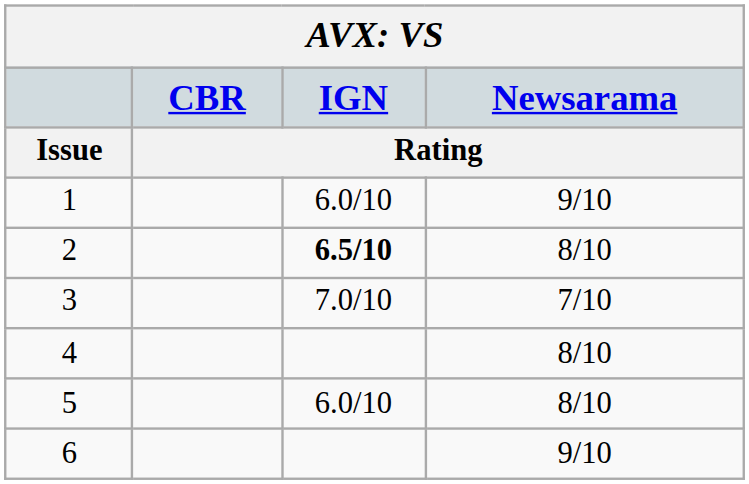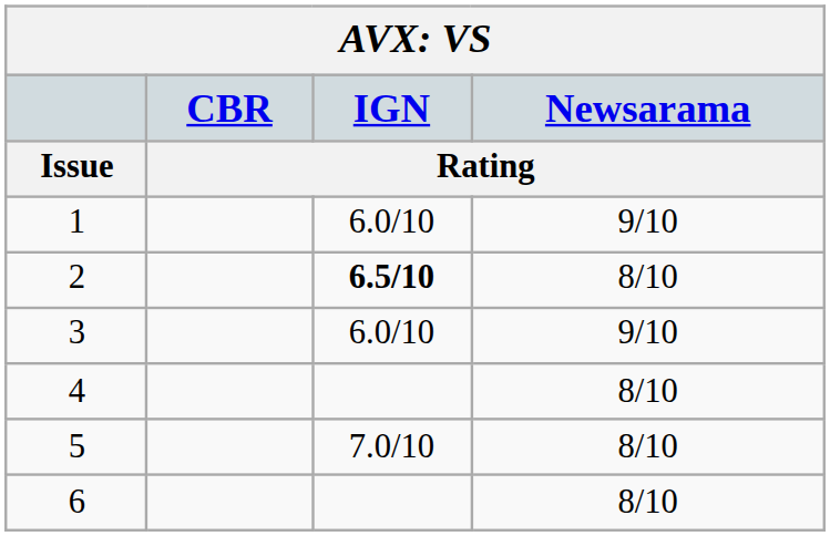 <table class="wikitable infobox" style="float: right; width: 24.2em; font-size: 80%; text-align: center; margin:0.5em 0 0.5em 1em; padding:0;" cellpadding="0" cellspacing="0">
 <tr>
 <th colspan="4" style="font-size:120%;"><em>AVX: VS</em></th>
 </tr>
 <tr>
 <th style="background:#d1dbdf;font-size:120%;"></th>
 <th style="background:#d1dbdf;font-size:120%;"><a href='#'>CBR</a></th>
 <th style="background:#d1dbdf;font-size:120%;"><a href='#'>IGN</a></th>
 <th style="background:#d1dbdf;font-size:120%;"><a href='#'>Newsarama</a></th>
 </tr>
 <tr>
 <th>Issue</th>
 <th colspan="3">Rating</th>
 </tr>
 <tr>
 <td>1</td>
 <td></td>
 <td>6.0/10</td>
 <td>9/10</td>
 </tr>
 <tr>
 <td>2</td>
 <td></td>
 <td><strong>6.5/10</strong></td>
 <td>8/10</td>
 </tr>
 <tr>
 <td>3</td>
 <td></td>
-<td>7.0/10</td>
-<td>7/10</td>
+<td>6.0/10</td>
+<td>9/10</td>
 </tr>
 <tr>
 <td>4</td>
 <td></td>
 <td></td>
 <td>8/10</td>
 </tr>
 <tr>
 <td>5</td>
 <td></td>
-<td>6.0/10</td>
+<td>7.0/10</td>
 <td>8/10</td>
 </tr>
 <tr>
 <td>6</td>
 <td></td>
 <td></td>
-<td>9/10</td>
+<td>8/10</td>
 </tr>
 </table>
